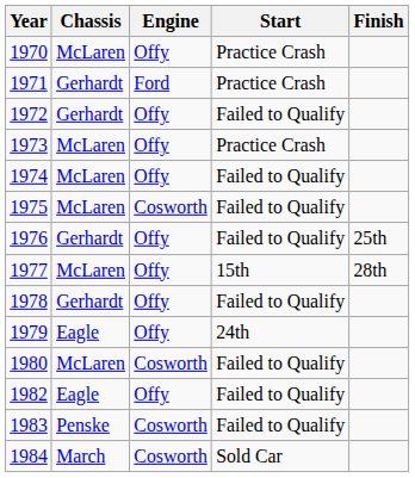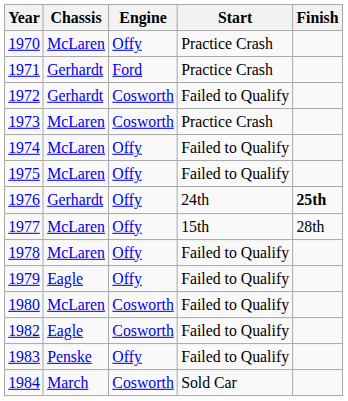 <table class="wikitable" style="font-size: 95%;">
 <tr>
 <th>Year</th>
 <th>Chassis</th>
 <th>Engine</th>
 <th>Start</th>
 <th>Finish</th>
 </tr>
 <tr>
 <td><a href='#'>1970</a></td>
 <td><a href='#'>McLaren</a></td>
 <td><a href='#'>Offy</a></td>
 <td>Practice Crash</td>
 <td></td>
 </tr>
 <tr>
 <td><a href='#'>1971</a></td>
 <td><a href='#'>Gerhardt</a></td>
 <td><a href='#'>Ford</a></td>
 <td>Practice Crash</td>
 <td></td>
 </tr>
 <tr>
 <td><a href='#'>1972</a></td>
 <td><a href='#'>Gerhardt</a></td>
-<td><a href='#'>Offy</a></td>
+<td><a href='#'>Cosworth</a></td>
 <td>Failed to Qualify</td>
 <td></td>
 </tr>
 <tr>
 <td><a href='#'>1973</a></td>
 <td><a href='#'>McLaren</a></td>
-<td><a href='#'>Offy</a></td>
+<td><a href='#'>Cosworth</a></td>
 <td>Practice Crash</td>
 <td></td>
 </tr>
 <tr>
 <td><a href='#'>1974</a></td>
 <td><a href='#'>McLaren</a></td>
 <td><a href='#'>Offy</a></td>
 <td>Failed to Qualify</td>
 <td></td>
 </tr>
 <tr>
 <td><a href='#'>1975</a></td>
 <td><a href='#'>McLaren</a></td>
-<td><a href='#'>Cosworth</a></td>
+<td><a href='#'>Offy</a></td>
 <td>Failed to Qualify</td>
 <td></td>
 </tr>
 <tr>
 <td><a href='#'>1976</a></td>
 <td><a href='#'>Gerhardt</a></td>
 <td><a href='#'>Offy</a></td>
-<td>Failed to Qualify</td>
-<td>25th</td>
+<td>24th</td>
+<td><strong>25th</strong></td>
 </tr>
 <tr>
 <td><a href='#'>1977</a></td>
 <td><a href='#'>McLaren</a></td>
 <td><a href='#'>Offy</a></td>
 <td>15th</td>
 <td>28th</td>
 </tr>
 <tr>
 <td><a href='#'>1978</a></td>
-<td><a href='#'>Gerhardt</a></td>
+<td><a href='#'>McLaren</a></td>
 <td><a href='#'>Offy</a></td>
 <td>Failed to Qualify</td>
 <td></td>
 </tr>
 <tr>
 <td><a href='#'>1979</a></td>
 <td><a href='#'>Eagle</a></td>
 <td><a href='#'>Offy</a></td>
-<td>24th</td>
+<td>Failed to Qualify</td>
 <td></td>
 </tr>
 <tr>
 <td><a href='#'>1980</a></td>
 <td><a href='#'>McLaren</a></td>
 <td><a href='#'>Cosworth</a></td>
 <td>Failed to Qualify</td>
 <td></td>
 </tr>
 <tr>
 <td><a href='#'>1982</a></td>
 <td><a href='#'>Eagle</a></td>
-<td><a href='#'>Offy</a></td>
+<td><a href='#'>Cosworth</a></td>
 <td>Failed to Qualify</td>
 <td></td>
 </tr>
 <tr>
 <td><a href='#'>1983</a></td>
 <td><a href='#'>Penske</a></td>
-<td><a href='#'>Cosworth</a></td>
+<td><a href='#'>Offy</a></td>
 <td>Failed to Qualify</td>
 <td></td>
 </tr>
 <tr>
 <td><a href='#'>1984</a></td>
 <td><a href='#'>March</a></td>
 <td><a href='#'>Cosworth</a></td>
 <td>Sold Car</td>
 <td></td>
 </tr>
 </table>
